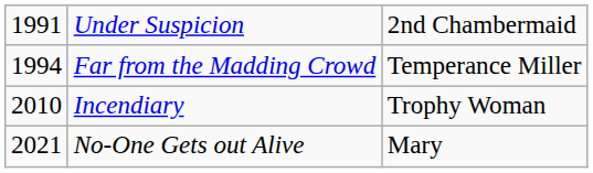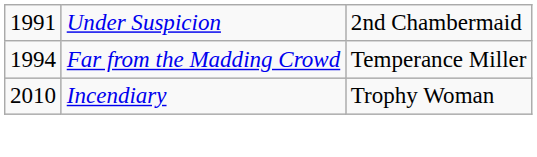 <table class="wikitable">
 <tr>
 <td>1991</td>
 <td><em><a href='#'>Under Suspicion</a></em></td>
 <td>2nd Chambermaid</td>
 </tr>
 <tr>
 <td>1994</td>
 <td><em><a href='#'>Far from the Madding Crowd</a></em></td>
 <td>Temperance Miller</td>
 </tr>
 <tr>
 <td>2010</td>
 <td><em><a href='#'>Incendiary</a></em></td>
 <td>Trophy Woman</td>
 </tr>
-<tr>
-<td>2021</td>
-<td><em>No-One Gets out Alive</em></td>
-<td>Mary</td>
-</tr>
 </table>
